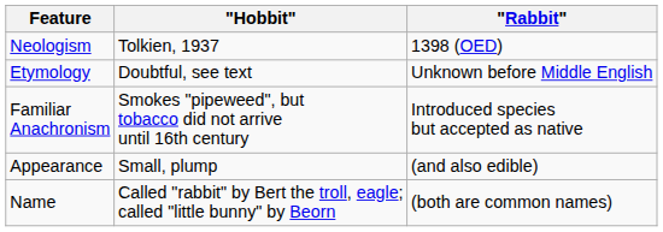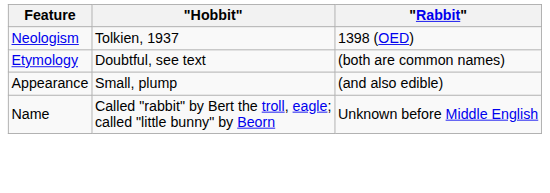 <table class="wikitable" style="margin:1em auto;">
 <tr>
 <th>Feature</th>
 <th>"Hobbit"</th>
 <th>"<a href='#'>Rabbit</a>"</th>
 </tr>
 <tr>
 <td><a href='#'>Neologism</a></td>
 <td>Tolkien, 1937</td>
 <td>1398 (<a href='#'>OED</a>)</td>
 </tr>
 <tr>
 <td><a href='#'>Etymology</a></td>
 <td>Doubtful, see text</td>
-<td>Unknown before <a href='#'>Middle English</a></td>
-</tr>
-<tr>
-<td>Familiar<br><a href='#'>Anachronism</a></td>
-<td>Smokes "pipeweed", but <br><a href='#'>tobacco</a> did not arrive<br> until 16th century</td>
-<td>Introduced species<br>but accepted as native</td>
+<td>(both are common names)</td>
 </tr>
 <tr>
 <td>Appearance</td>
 <td>Small, plump</td>
 <td>(and also edible)</td>
 </tr>
 <tr>
 <td>Name</td>
 <td>Called "rabbit" by Bert the <a href='#'>troll</a>, <a href='#'>eagle</a>;<br>called "little bunny" by <a href='#'>Beorn</a></td>
-<td>(both are common names)</td>
+<td>Unknown before <a href='#'>Middle English</a></td>
 </tr>
 </table>
